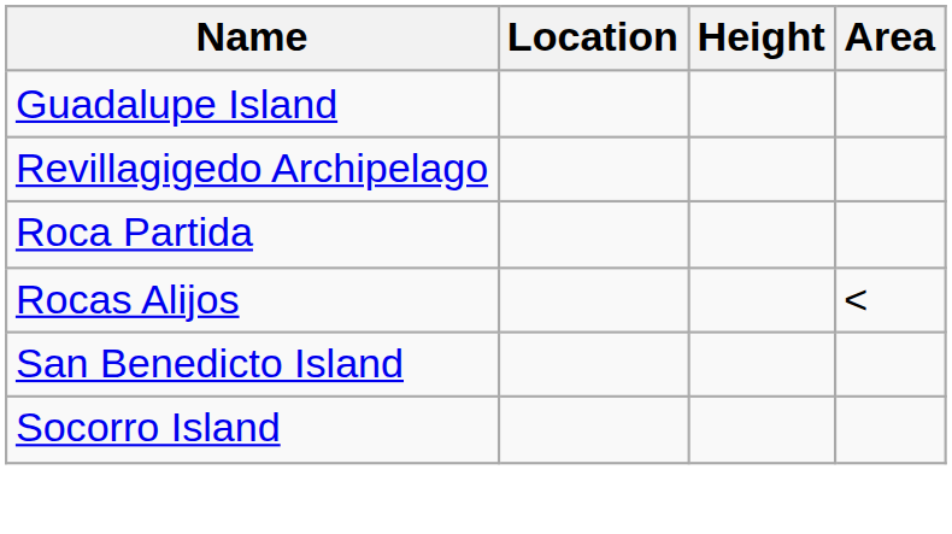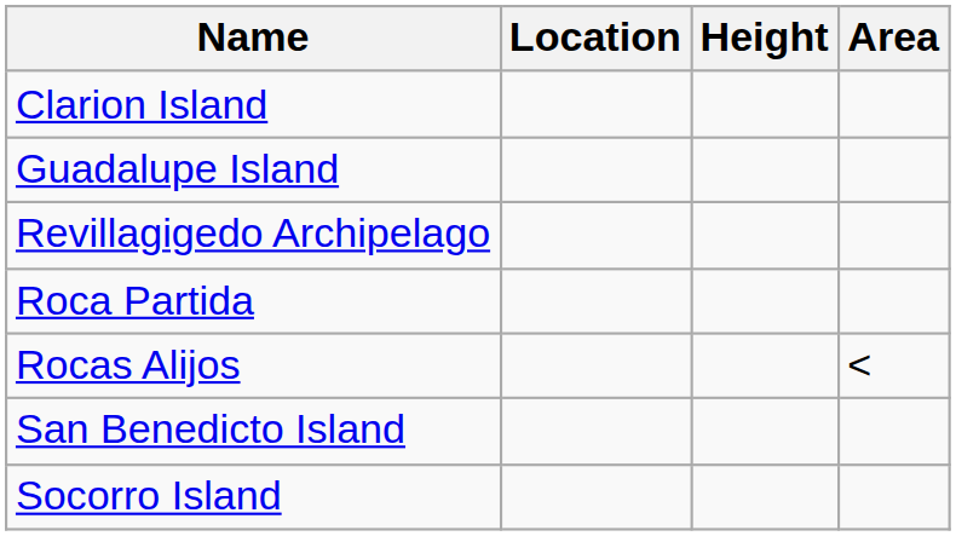 <table class="wikitable sortable" border="1">
 <tr>
 <th scope="col" class="unsortable">Name</th>
 <th scope="col" class="unsortable">Location</th>
 <th scope="col">Height</th>
 <th scope="col">Area</th>
+</tr>
+<tr>
+<td><a href='#'>Clarion Island</a></td>
+<td></td>
+<td></td>
+<td></td>
 </tr>
 <tr>
 <td><a href='#'>Guadalupe Island</a></td>
 <td></td>
 <td></td>
 <td></td>
 </tr>
 <tr>
 <td><a href='#'>Revillagigedo Archipelago</a></td>
 <td></td>
 <td></td>
 <td></td>
 </tr>
 <tr>
 <td><a href='#'>Roca Partida</a></td>
 <td></td>
 <td></td>
 <td></td>
 </tr>
 <tr>
 <td><a href='#'>Rocas Alijos</a></td>
 <td></td>
 <td></td>
 <td><</td>
 </tr>
 <tr>
 <td><a href='#'>San Benedicto Island</a></td>
 <td></td>
 <td></td>
 <td></td>
 </tr>
 <tr>
 <td><a href='#'>Socorro Island</a></td>
 <td></td>
 <td></td>
 <td></td>
 </tr>
 </table>
